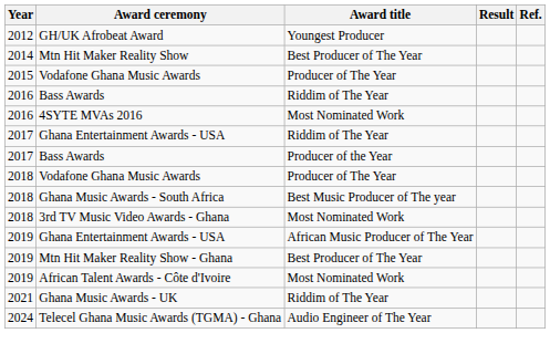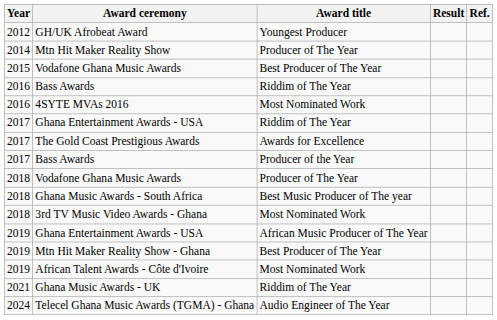 <table class="wikitable sortable">
 <tr>
 <th>Year</th>
 <th>Award ceremony</th>
 <th>Award title</th>
 <th>Result</th>
 <th>Ref.</th>
 </tr>
 <tr>
 <td>2012</td>
 <td>GH/UK Afrobeat Award</td>
 <td>Youngest Producer</td>
 <td></td>
 <td></td>
 </tr>
 <tr>
 <td>2014</td>
 <td>Mtn Hit Maker Reality Show</td>
-<td>Best Producer of The Year</td>
+<td>Producer of The Year</td>
 <td></td>
 <td></td>
 </tr>
 <tr>
 <td>2015</td>
 <td>Vodafone Ghana Music Awards</td>
-<td>Producer of The Year</td>
+<td>Best Producer of The Year</td>
 <td></td>
 <td></td>
 </tr>
 <tr>
 <td>2016</td>
 <td>Bass Awards</td>
 <td>Riddim of The Year</td>
 <td></td>
 <td></td>
 </tr>
 <tr>
 <td>2016</td>
 <td>4SYTE MVAs 2016</td>
 <td>Most Nominated Work</td>
 <td></td>
 <td></td>
 </tr>
 <tr>
 <td>2017</td>
 <td>Ghana Entertainment Awards - USA</td>
 <td>Riddim of The Year</td>
+<td></td>
+<td></td>
+</tr>
+<tr>
+<td>2017</td>
+<td>The Gold Coast Prestigious Awards</td>
+<td>Awards for Excellence</td>
 <td></td>
 <td></td>
 </tr>
 <tr>
 <td>2017</td>
 <td>Bass Awards</td>
 <td>Producer of the Year</td>
 <td></td>
 <td></td>
 </tr>
 <tr>
 <td>2018</td>
 <td>Vodafone Ghana Music Awards</td>
 <td>Producer of The Year</td>
 <td></td>
 <td></td>
 </tr>
 <tr>
 <td>2018</td>
 <td>Ghana Music Awards - South Africa</td>
 <td>Best Music Producer of The year</td>
 <td></td>
 <td></td>
 </tr>
 <tr>
 <td>2018</td>
 <td>3rd TV Music Video Awards - Ghana</td>
 <td>Most Nominated Work</td>
 <td></td>
 <td></td>
 </tr>
 <tr>
 <td>2019</td>
 <td>Ghana Entertainment Awards - USA</td>
 <td>African Music Producer of The Year</td>
 <td></td>
 <td></td>
 </tr>
 <tr>
 <td>2019</td>
 <td>Mtn Hit Maker Reality Show - Ghana</td>
 <td>Best Producer of The Year</td>
 <td></td>
 <td></td>
 </tr>
 <tr>
 <td>2019</td>
 <td>African Talent Awards - Côte d'Ivoire</td>
 <td>Most Nominated Work</td>
 <td></td>
 <td></td>
 </tr>
 <tr>
 <td>2021</td>
 <td>Ghana Music Awards - UK</td>
 <td>Riddim of The Year</td>
 <td></td>
 <td></td>
 </tr>
 <tr>
 <td>2024</td>
 <td>Telecel Ghana Music Awards (TGMA) - Ghana</td>
 <td>Audio Engineer of The Year</td>
 <td></td>
 <td></td>
 </tr>
 </table>
